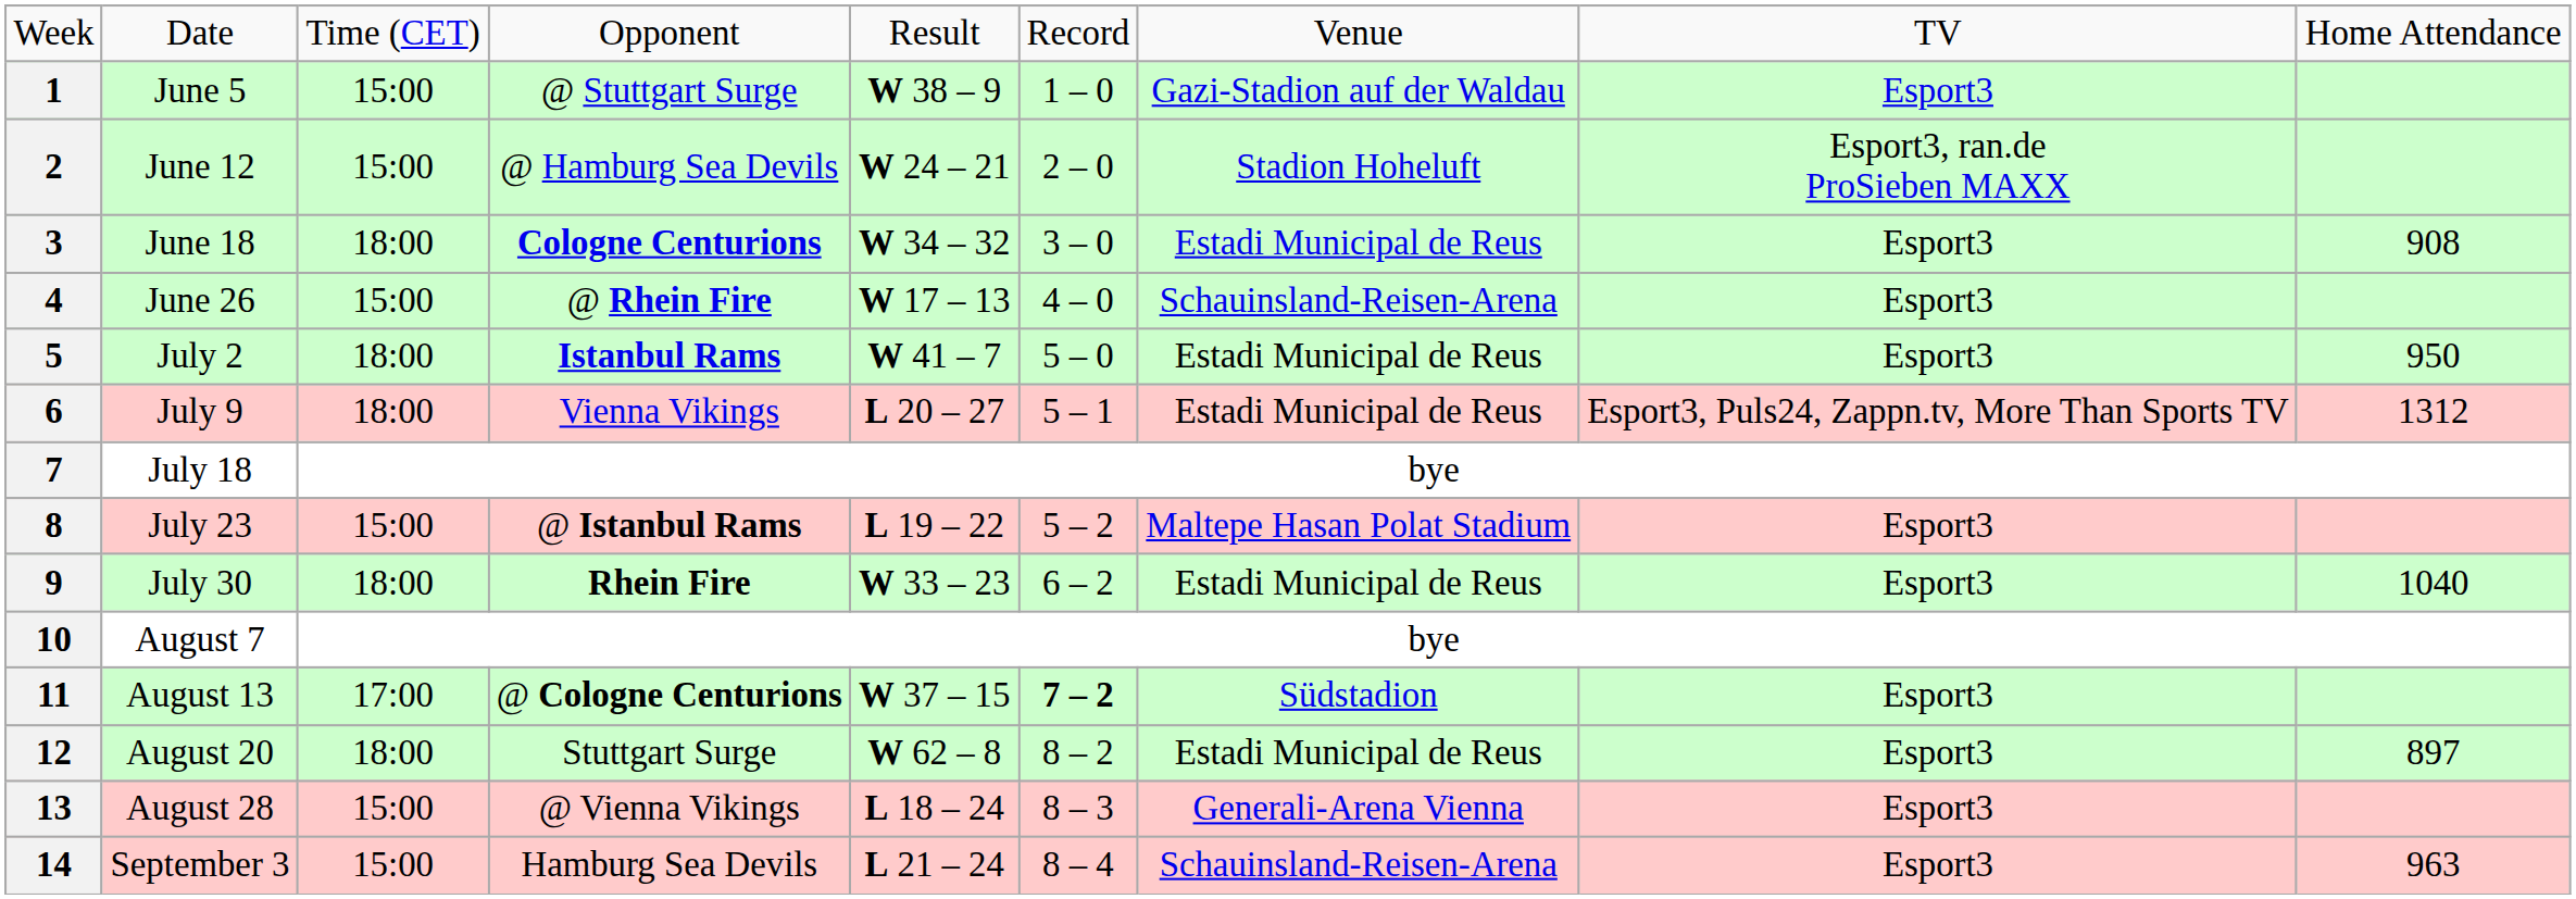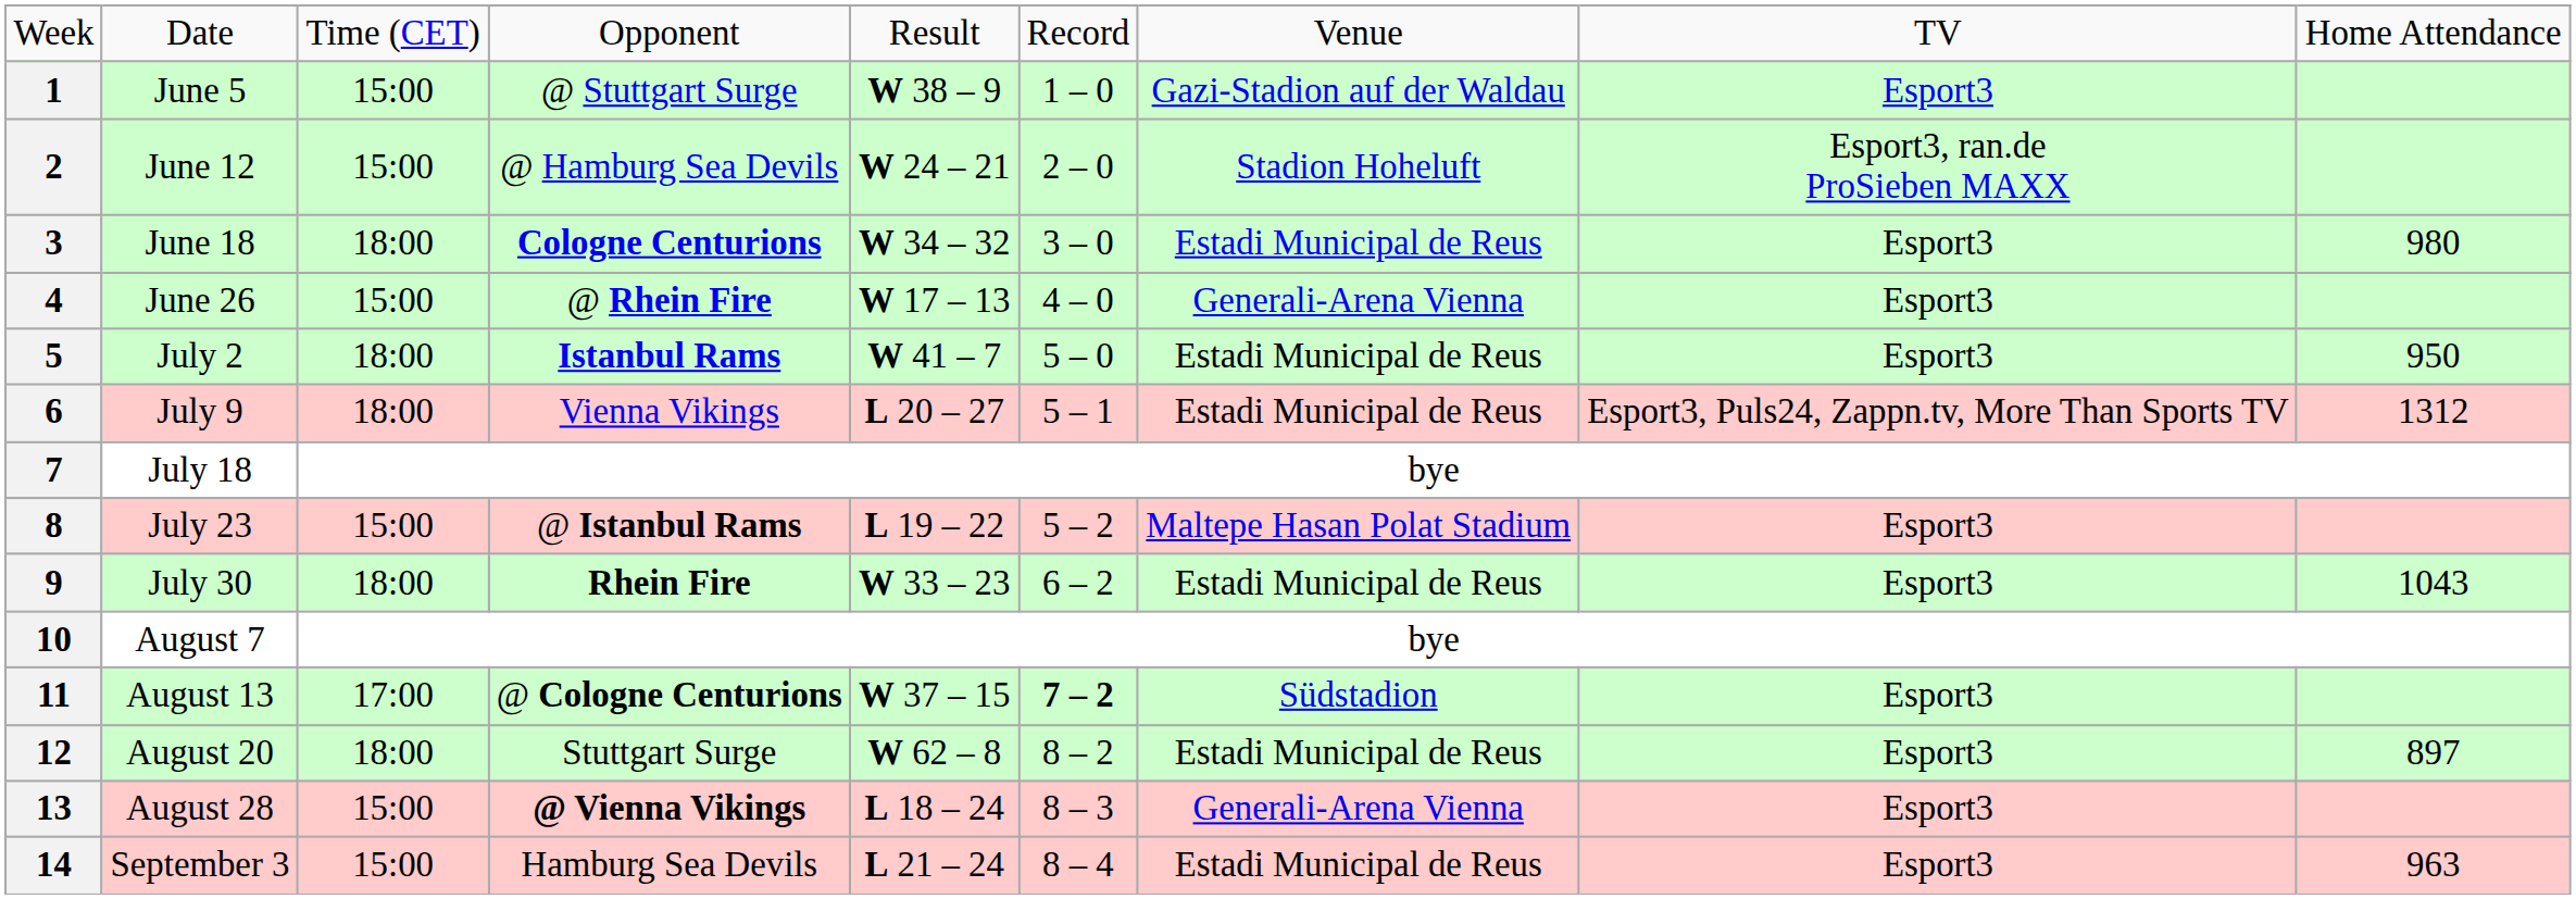 <table class="wikitable" style="text-align:center">
 <tr>
 <td>Week</td>
 <td>Date</td>
 <td>Time (<a href='#'>CET</a>)</td>
 <td>Opponent</td>
 <td>Result</td>
 <td>Record</td>
 <td>Venue</td>
 <td>TV</td>
 <td>Home Attendance</td>
 </tr>
 <tr style="background:#cfc">
 <th>1</th>
 <td>June 5</td>
 <td>15:00</td>
 <td>@ <a href='#'>Stuttgart Surge</a></td>
 <td><strong>W</strong> 38 – 9</td>
 <td>1 – 0</td>
 <td><a href='#'>Gazi-Stadion auf der Waldau</a></td>
 <td><a href='#'>Esport3</a></td>
 <td></td>
 </tr>
 <tr style="background:#cfc">
 <th>2</th>
 <td>June 12</td>
 <td>15:00</td>
 <td>@ <a href='#'>Hamburg Sea Devils</a></td>
 <td><strong>W</strong> 24 – 21</td>
 <td>2 – 0</td>
 <td><a href='#'>Stadion Hoheluft</a></td>
 <td>Esport3, ran.de<br><a href='#'>ProSieben MAXX</a></td>
 <td></td>
 </tr>
 <tr style="background:#cfc">
 <th>3</th>
 <td>June 18</td>
 <td>18:00</td>
 <td><strong><a href='#'>Cologne Centurions</a></strong></td>
 <td><strong>W</strong> 34 – 32</td>
 <td>3 – 0</td>
 <td><a href='#'>Estadi Municipal de Reus</a></td>
 <td>Esport3</td>
-<td>908</td>
+<td>980</td>
 </tr>
 <tr style="background:#cfc">
 <th>4</th>
 <td>June 26</td>
 <td>15:00</td>
 <td>@ <strong><a href='#'>Rhein Fire</a></strong></td>
 <td><strong>W</strong> 17 – 13</td>
 <td>4 – 0</td>
-<td><a href='#'>Schauinsland-Reisen-Arena</a></td>
+<td><a href='#'>Generali-Arena Vienna</a></td>
 <td>Esport3</td>
 <td></td>
 </tr>
 <tr style="background:#cfc">
 <th>5</th>
 <td>July 2</td>
 <td>18:00</td>
 <td><strong><a href='#'>Istanbul Rams</a></strong></td>
 <td><strong>W</strong> 41 – 7</td>
 <td>5 – 0</td>
 <td>Estadi Municipal de Reus</td>
 <td>Esport3</td>
 <td>950</td>
 </tr>
 <tr style="background:#ffcbcb">
 <th>6</th>
 <td>July 9</td>
 <td>18:00</td>
 <td><a href='#'>Vienna Vikings</a></td>
 <td><strong>L</strong> 20 – 27</td>
 <td>5 – 1</td>
 <td>Estadi Municipal de Reus</td>
 <td>Esport3, Puls24, Zappn.tv, More Than Sports TV</td>
 <td>1312</td>
 </tr>
 <tr style="background:#fff">
 <th>7</th>
 <td>July 18</td>
 <td colspan="7">bye</td>
 </tr>
 <tr style="background:#ffcbcb">
 <th>8</th>
 <td>July 23</td>
 <td>15:00</td>
 <td>@ <strong>Istanbul Rams</strong></td>
 <td><strong>L</strong> 19 – 22</td>
 <td>5 – 2</td>
 <td><a href='#'>Maltepe Hasan Polat Stadium</a></td>
 <td>Esport3</td>
 <td></td>
 </tr>
 <tr style="background:#cfc">
 <th>9</th>
 <td>July 30</td>
 <td>18:00</td>
 <td><strong>Rhein Fire</strong></td>
 <td><strong>W</strong> 33 – 23</td>
 <td>6 – 2</td>
 <td>Estadi Municipal de Reus</td>
 <td>Esport3</td>
-<td>1040</td>
+<td>1043</td>
 </tr>
 <tr style="background:#fff">
 <th>10</th>
 <td>August 7</td>
 <td colspan="7">bye</td>
 </tr>
 <tr style="background:#cfc">
 <th>11</th>
 <td>August 13</td>
 <td>17:00</td>
 <td>@ <strong>Cologne Centurions</strong></td>
 <td><strong>W</strong> 37 – 15</td>
 <td><strong>7 – 2</strong></td>
 <td><a href='#'>Südstadion</a></td>
 <td>Esport3</td>
 <td></td>
 </tr>
 <tr style="background:#cfc">
 <th>12</th>
 <td>August 20</td>
 <td>18:00</td>
 <td>Stuttgart Surge</td>
 <td><strong>W</strong> 62 – 8</td>
 <td>8 – 2</td>
 <td>Estadi Municipal de Reus</td>
 <td>Esport3</td>
 <td>897</td>
 </tr>
 <tr style="background:#ffcbcb">
 <th>13</th>
 <td>August 28</td>
 <td>15:00</td>
-<td>@ Vienna Vikings</td>
+<td><strong>@ Vienna Vikings</strong></td>
 <td><strong>L</strong> 18 – 24</td>
 <td>8 – 3</td>
 <td><a href='#'>Generali-Arena Vienna</a></td>
 <td>Esport3</td>
 <td></td>
 </tr>
 <tr style="background:#ffcbcb">
 <th>14</th>
 <td>September 3</td>
 <td>15:00</td>
 <td>Hamburg Sea Devils</td>
 <td><strong>L</strong> 21 – 24</td>
 <td>8 – 4</td>
-<td><a href='#'>Schauinsland-Reisen-Arena</a></td>
+<td>Estadi Municipal de Reus</td>
 <td>Esport3</td>
 <td>963</td>
 </tr>
 </table>
